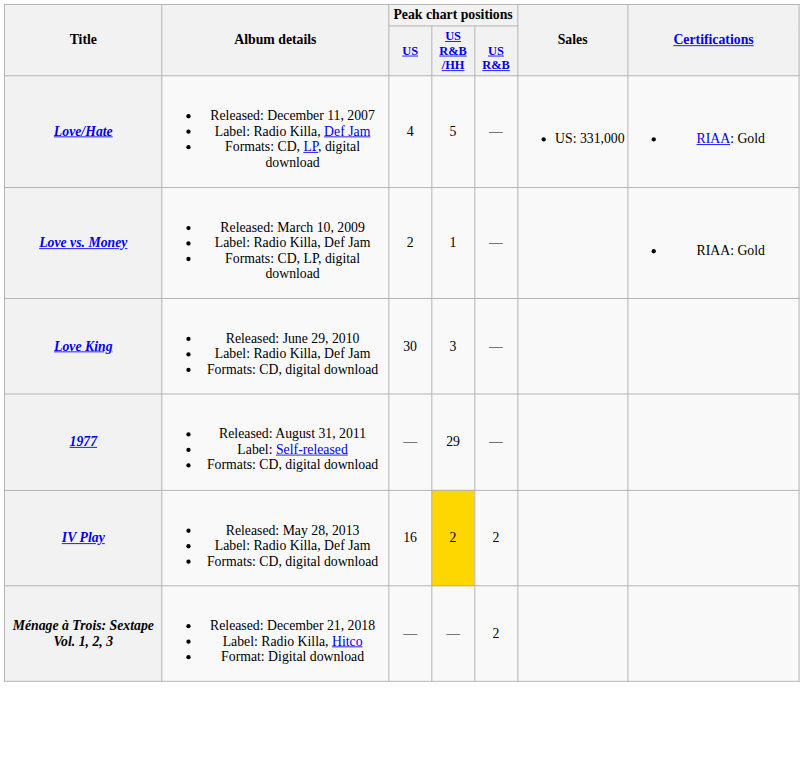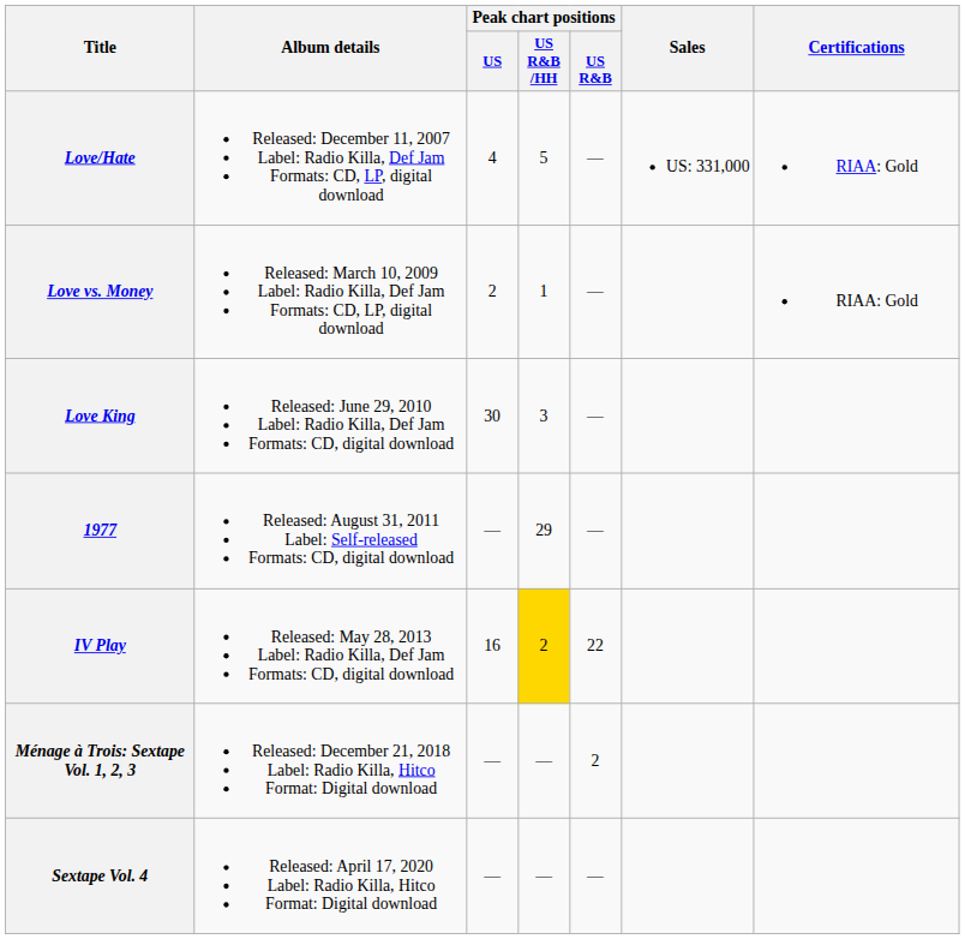 <table class="wikitable plainrowheaders" style="text-align:center;" border="1">
 <tr>
 <th scope="col" rowspan="2" style="width:11em;">Title</th>
 <th scope="col" rowspan="2" style="width:16em;">Album details</th>
 <th scope="col" colspan="3">Peak chart positions</th>
 <th scope="col" rowspan="2">Sales</th>
 <th scope="col" rowspan="2" style="width:12em;"><a href='#'>Certifications</a></th>
 </tr>
 <tr>
 <th scope="col" style="width:3em;font-size:90%;"><a href='#'>US</a><br></th>
 <th scope="col" style="width:3em;font-size:90%;"><a href='#'>US<br>R&B /HH</a><br></th>
 <th scope="col" style="width:3em;font-size:90%;"><br><a href='#'>US<br> R&B</a><br></th>
 </tr>
 <tr>
 <th scope="row"><em><a href='#'>Love/Hate</a></em></th>
 <td><br><ul><li>Released: December 11, 2007</li><li>Label: Radio Killa, <a href='#'>Def Jam</a></li><li>Formats: CD, <a href='#'>LP</a>, digital download</li></ul></td>
 <td>4</td>
 <td>5</td>
 <td>—</td>
 <td><br><ul><li>US: 331,000</li></ul></td>
 <td><br><ul><li><a href='#'>RIAA</a>: Gold</li></ul></td>
 </tr>
 <tr>
 <th scope="row"><em><a href='#'>Love vs. Money</a></em></th>
 <td><br><ul><li>Released: March 10, 2009</li><li>Label: Radio Killa, Def Jam</li><li>Formats: CD, LP, digital download</li></ul></td>
 <td>2</td>
 <td>1</td>
 <td>—</td>
 <td></td>
 <td><br><ul><li>RIAA: Gold</li></ul></td>
 </tr>
 <tr>
 <th scope="row"><em><a href='#'>Love King</a></em></th>
 <td><br><ul><li>Released: June 29, 2010</li><li>Label: Radio Killa, Def Jam</li><li>Formats: CD, digital download</li></ul></td>
 <td>30</td>
 <td>3</td>
 <td>—</td>
 <td></td>
 <td></td>
 </tr>
 <tr>
 <th scope="row"><em><a href='#'>1977</a></em></th>
 <td><br><ul><li>Released: August 31, 2011</li><li>Label: <a href='#'>Self-released</a></li><li>Formats: CD, digital download</li></ul></td>
 <td>—</td>
 <td>29</td>
 <td>—</td>
 <td></td>
 <td></td>
 </tr>
 <tr>
 <th scope="row"><em><a href='#'>IV Play</a></em></th>
 <td><br><ul><li>Released: May 28, 2013</li><li>Label: Radio Killa, Def Jam</li><li>Formats: CD, digital download</li></ul></td>
 <td>16</td>
 <td style="background: gold;">2</td>
-<td>2</td>
+<td>22</td>
 <td></td>
 <td></td>
 </tr>
 <tr>
 <th scope="row"><em>Ménage à Trois: Sextape Vol. 1, 2, 3</em></th>
 <td><br><ul><li>Released: December 21, 2018</li><li>Label: Radio Killa, <a href='#'>Hitco</a></li><li>Format: Digital download</li></ul></td>
 <td>—</td>
 <td>—</td>
 <td>2</td>
 <td></td>
 <td></td>
 </tr>
+<tr>
+<th scope="row"><em>Sextape Vol. 4</em></th>
+<td><br><ul><li>Released: April 17, 2020</li><li>Label: Radio Killa, Hitco</li><li>Format: Digital download</li></ul></td>
+<td>—</td>
+<td>—</td>
+<td>—</td>
+<td></td>
+<td></td>
+</tr>
 </table>
